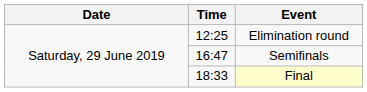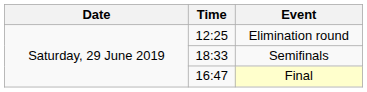 <table class = "wikitable" style="text-align:center;">
 <tr>
 <th width=220>Date</th>
 <th width=50>Time</th>
 <th width=150>Event</th>
 </tr>
 <tr>
 <td rowspan=3>Saturday, 29 June 2019</td>
 <td>12:25</td>
 <td>Elimination round</td>
 </tr>
 <tr>
-<td>16:47</td>
+<td>18:33</td>
 <td>Semifinals</td>
 </tr>
 <tr>
-<td>18:33</td>
+<td>16:47</td>
 <td bgcolor=ffffcc>Final</td>
 </tr>
 </table>
